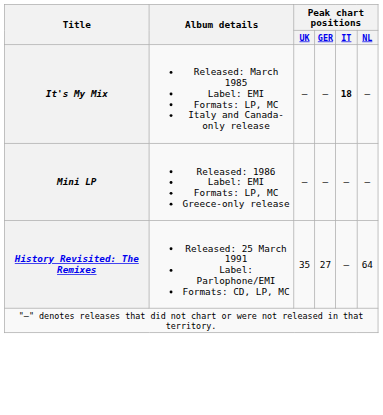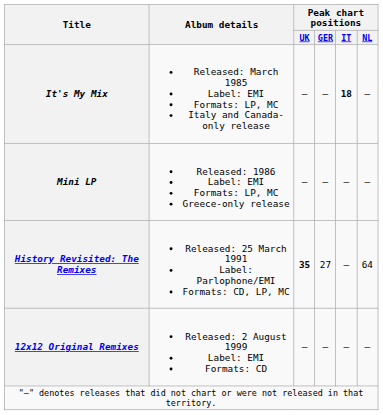 <table class="wikitable plainrowheaders" style="text-align:center;">
 <tr>
 <th rowspan="2" scope="col" style="width:15em;">Title</th>
 <th rowspan="2" scope="col" style="width:15em;">Album details</th>
 <th colspan="4">Peak chart positions</th>
 </tr>
 <tr>
 <th scope="col" style="width:2em;font-size:90%;"><a href='#'>UK</a><br></th>
 <th scope="col" style="width:2em;font-size:90%;"><a href='#'>GER</a><br></th>
 <th scope="col" style="width:2em;font-size:90%;"><a href='#'>IT</a><br></th>
 <th scope="col" style="width:2em;font-size:90%;"><a href='#'>NL</a><br></th>
 </tr>
 <tr>
 <th scope="row"><em>It's My Mix</em></th>
 <td><br><ul><li>Released: March 1985</li><li>Label: EMI</li><li>Formats: LP, MC</li><li>Italy and Canada-only release</li></ul></td>
 <td>—</td>
 <td>—</td>
 <td><strong>18</strong></td>
 <td>—</td>
 </tr>
 <tr>
 <th scope="row"><em>Mini LP</em></th>
 <td><br><ul><li>Released: 1986</li><li>Label: EMI</li><li>Formats: LP, MC</li><li>Greece-only release</li></ul></td>
 <td>—</td>
 <td>—</td>
 <td>—</td>
 <td>—</td>
 </tr>
 <tr>
 <th scope="row"><em><a href='#'>History Revisited: The Remixes</a></em></th>
 <td><br><ul><li>Released: 25 March 1991</li><li>Label: Parlophone/EMI</li><li>Formats: CD, LP, MC</li></ul></td>
-<td>35</td>
+<td><strong>35</strong></td>
 <td>27</td>
 <td>—</td>
 <td>64</td>
 </tr>
 <tr>
+<th scope="row"><em><a href='#'>12x12 Original Remixes</a></em></th>
+<td><br><ul><li>Released: 2 August 1999</li><li>Label: EMI</li><li>Formats: CD</li></ul></td>
+<td>—</td>
+<td>—</td>
+<td>—</td>
+<td>—</td>
+</tr>
+<tr>
 <td colspan="6" style="font-size:90%">"—" denotes releases that did not chart or were not released in that territory.</td>
 </tr>
 </table>
